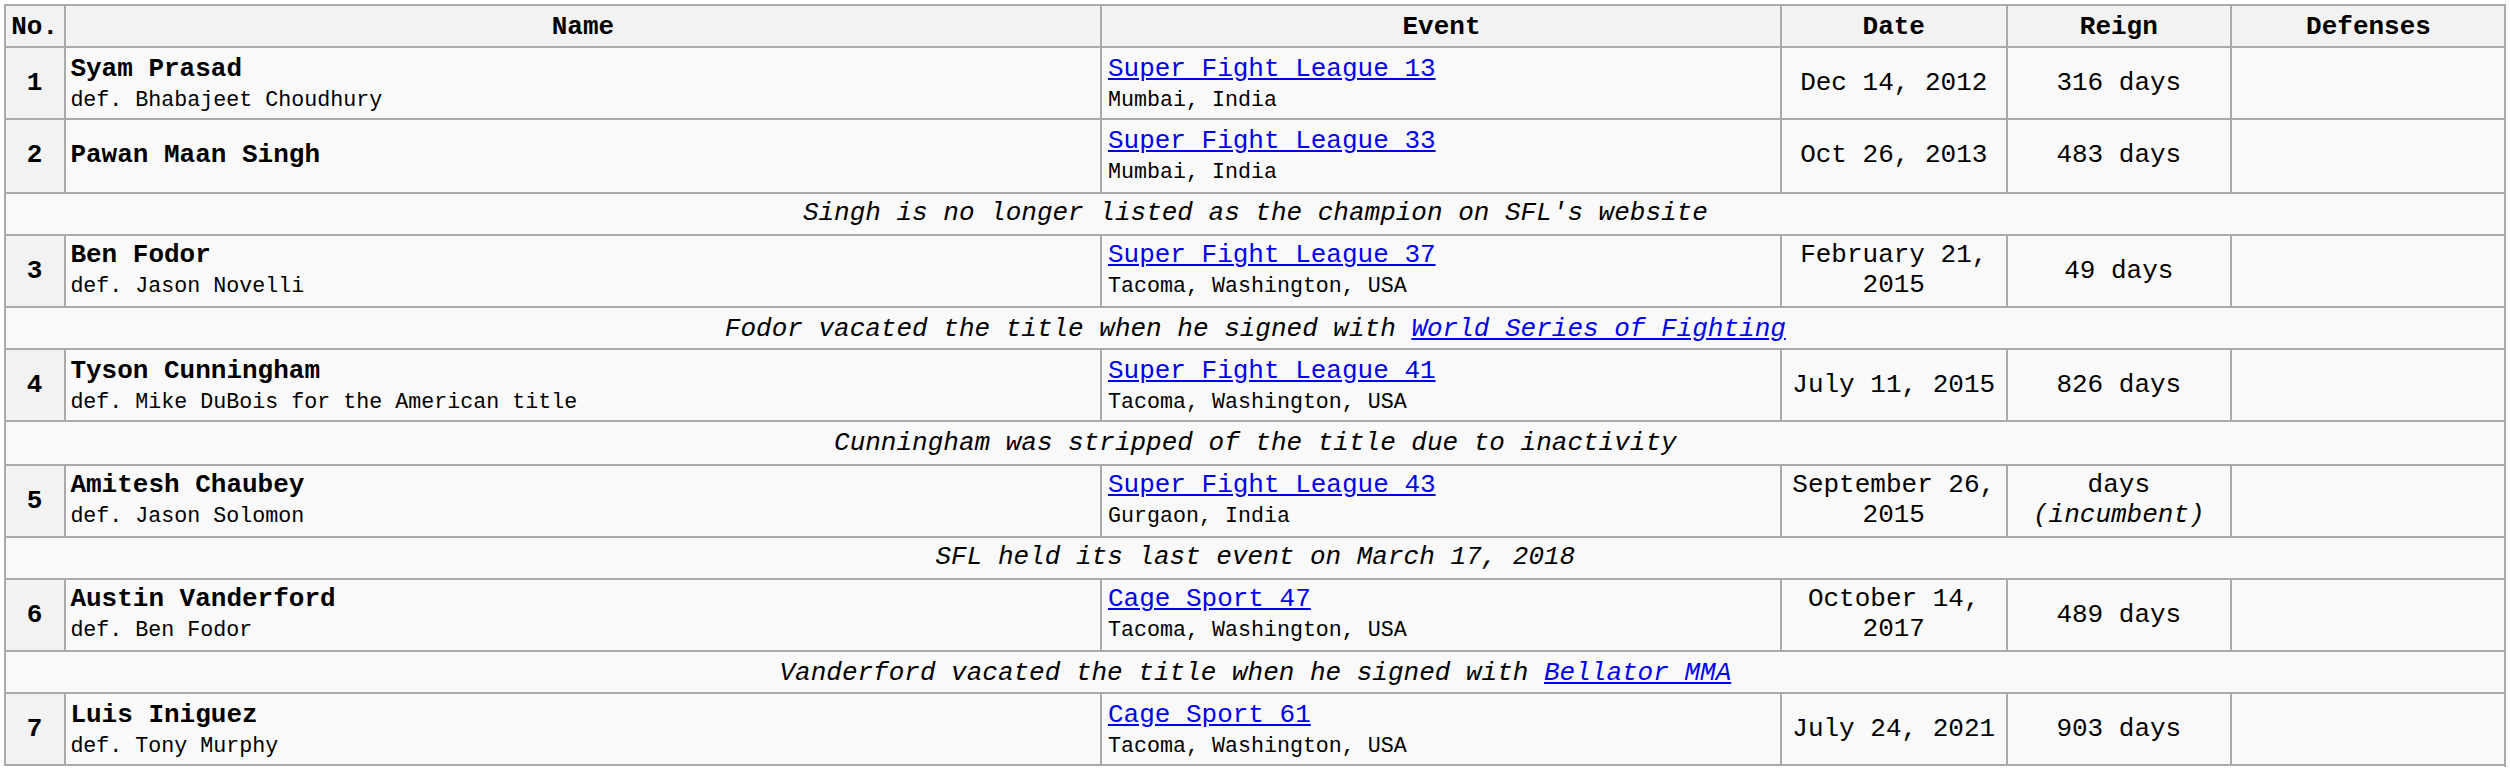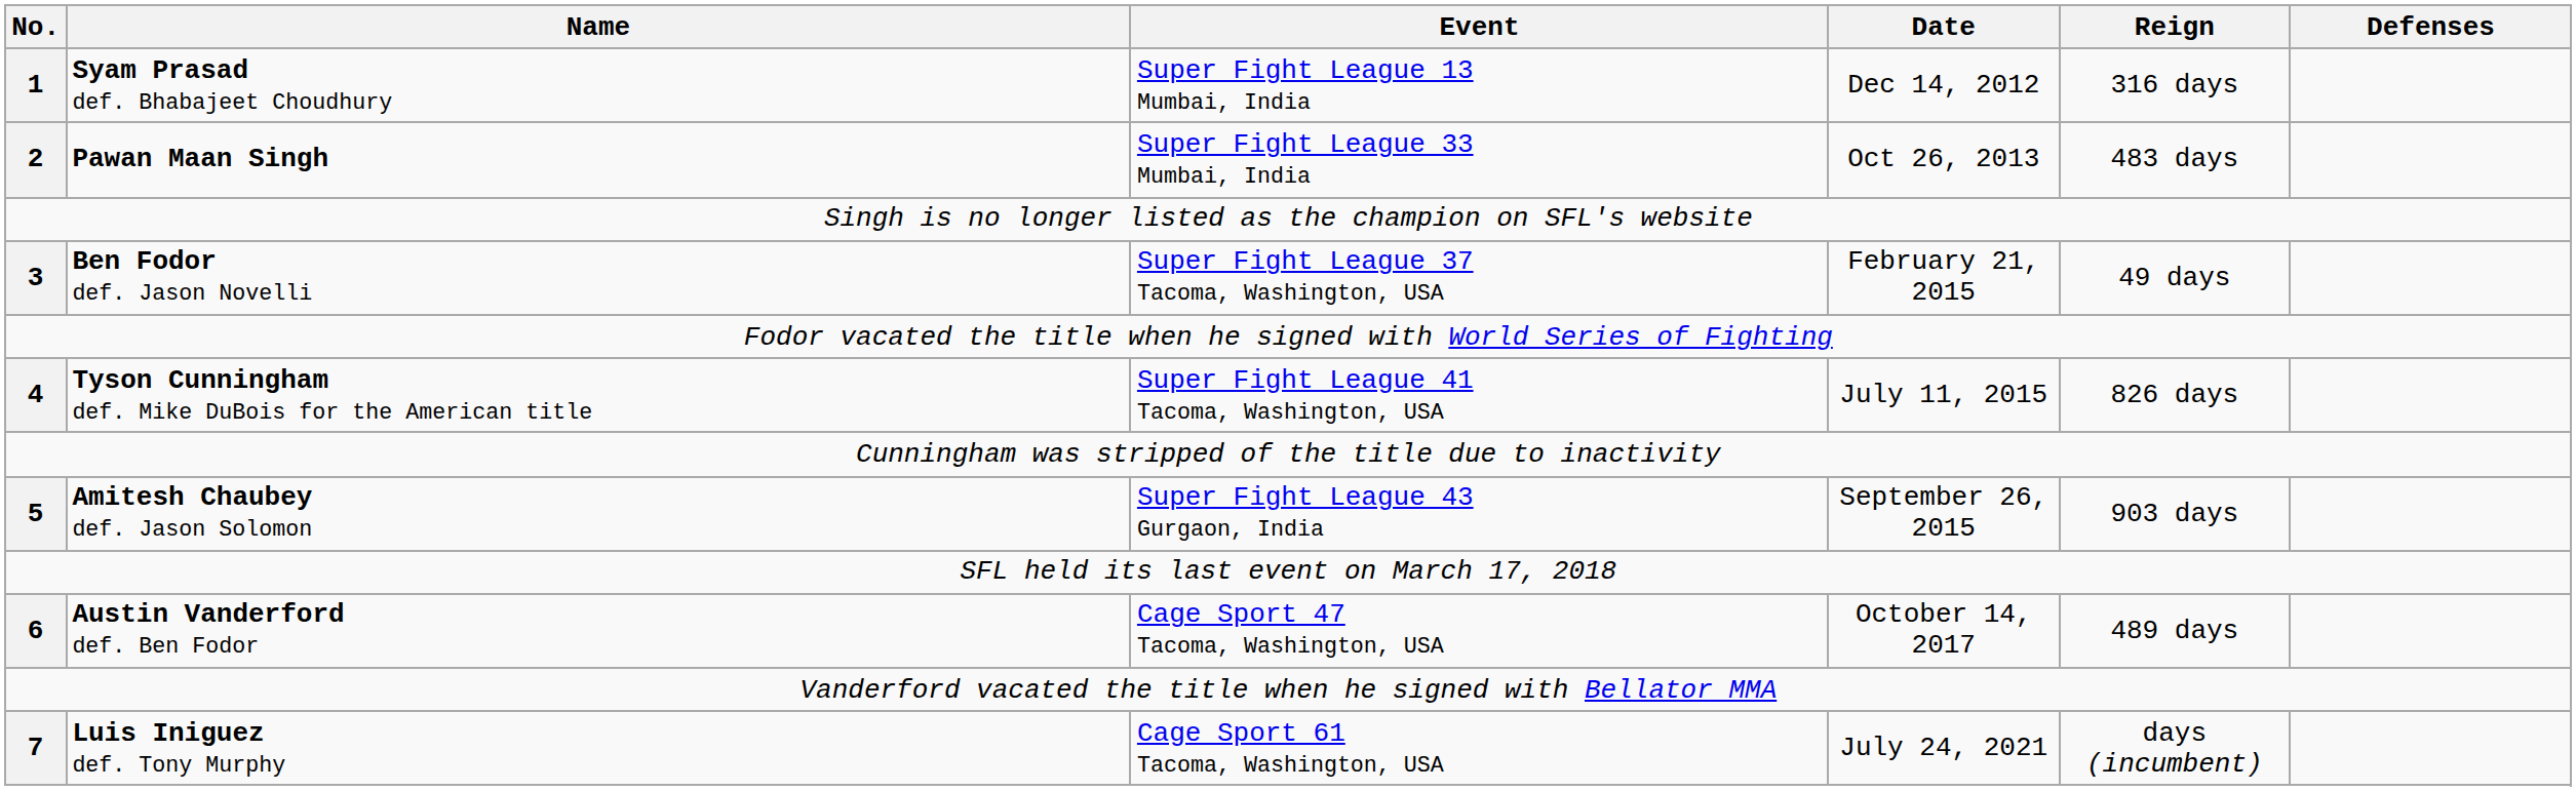 <table class="wikitable" width="99%">
 <tr>
 <th width="2%">No.</th>
 <th>Name</th>
 <th>Event</th>
 <th width="9%">Date</th>
 <th width="9%">Reign</th>
 <th>Defenses</th>
 </tr>
 <tr>
 <th>1</th>
 <td> <strong>Syam Prasad</strong><br><small>def. Bhabajeet Choudhury</small></td>
 <td><a href='#'>Super Fight League 13</a><br><small>Mumbai, India</small></td>
 <td align="center">Dec 14, 2012</td>
 <td align="center">316 days</td>
 <td></td>
 </tr>
 <tr>
 <th>2</th>
 <td> <strong>Pawan Maan Singh</strong></td>
 <td><a href='#'>Super Fight League 33</a><br><small>Mumbai, India</small></td>
 <td align="center">Oct 26, 2013</td>
 <td align="center">483 days</td>
 <td></td>
 </tr>
 <tr>
 <td align="center" colspan="6"><em>Singh is no longer listed as the champion on SFL's website</em></td>
 </tr>
 <tr>
 <th>3</th>
 <td> <strong>Ben Fodor</strong><br><small>def. Jason Novelli</small></td>
 <td><a href='#'>Super Fight League 37</a><br><small>Tacoma, Washington, USA</small></td>
 <td align="center">February 21, 2015</td>
 <td align="center">49 days</td>
 <td></td>
 </tr>
 <tr>
 <td align="center" colspan="6"><em>Fodor vacated the title when he signed with <a href='#'>World Series of Fighting</a></em></td>
 </tr>
 <tr>
 <th>4</th>
 <td> <strong>Tyson Cunningham</strong><br><small>def. Mike DuBois for the American title</small></td>
 <td><a href='#'>Super Fight League 41</a><br><small>Tacoma, Washington, USA</small></td>
 <td align="center">July 11, 2015</td>
 <td align="center">826 days</td>
 <td></td>
 </tr>
 <tr>
 <td align="center" colspan="6"><em>Cunningham was stripped of the title due to inactivity</em></td>
 </tr>
 <tr>
 <th>5</th>
 <td> <strong>Amitesh Chaubey </strong><br><small>def. Jason Solomon</small></td>
 <td><a href='#'> Super Fight League 43</a><br><small>Gurgaon, India</small></td>
 <td align="center">September 26, 2015</td>
-<td align="center"> days<br><em>(incumbent)</em></td>
+<td align="center">903 days</td>
 <td></td>
 </tr>
 <tr>
 <td align="center" colspan="6"><em>SFL held its last event on March 17, 2018</em></td>
 </tr>
 <tr>
 <th>6</th>
 <td> <strong>Austin Vanderford</strong><br><small>def. Ben Fodor</small></td>
 <td><a href='#'>Cage Sport 47</a><br><small>Tacoma, Washington, USA</small></td>
 <td align="center">October 14, 2017</td>
 <td align="center">489 days</td>
 <td></td>
 </tr>
 <tr>
 <td align="center" colspan="6"><em>Vanderford vacated the title when he signed with <a href='#'>Bellator MMA</a></em></td>
 </tr>
 <tr>
 <th>7</th>
 <td> <strong>Luis Iniguez</strong><br><small>def. Tony Murphy</small></td>
 <td><a href='#'>Cage Sport 61</a><br><small>Tacoma, Washington, USA</small></td>
 <td align="center">July 24, 2021</td>
-<td align="center">903 days</td>
+<td align="center"> days<br><em>(incumbent)</em></td>
 </tr>
 <tr>
 </tr>
 </table>
